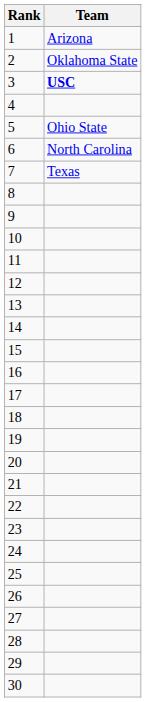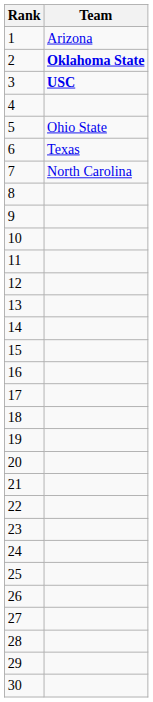 <table class=wikitable>
 <tr>
 <th>Rank</th>
 <th>Team</th>
 </tr>
 <tr>
 <td>1</td>
 <td><a href='#'>Arizona</a></td>
 </tr>
 <tr>
 <td>2</td>
-<td><a href='#'>Oklahoma State</a></td>
+<td><strong><a href='#'>Oklahoma State</a></strong></td>
 </tr>
 <tr>
 <td>3</td>
 <td><strong><a href='#'>USC</a></strong></td>
 </tr>
 <tr>
 <td>4</td>
 <td></td>
 </tr>
 <tr>
 <td>5</td>
 <td><a href='#'>Ohio State</a></td>
 </tr>
 <tr>
 <td>6</td>
-<td><a href='#'>North Carolina</a></td>
+<td><a href='#'>Texas</a></td>
 </tr>
 <tr>
 <td>7</td>
-<td><a href='#'>Texas</a></td>
+<td><a href='#'>North Carolina</a></td>
 </tr>
 <tr>
 <td>8</td>
 <td></td>
 </tr>
 <tr>
 <td>9</td>
 <td></td>
 </tr>
 <tr>
 <td>10</td>
 <td></td>
 </tr>
 <tr>
 <td>11</td>
 <td></td>
 </tr>
 <tr>
 <td>12</td>
 <td></td>
 </tr>
 <tr>
 <td>13</td>
 <td></td>
 </tr>
 <tr>
 <td>14</td>
 <td></td>
 </tr>
 <tr>
 <td>15</td>
 <td></td>
 </tr>
 <tr>
 <td>16</td>
 <td></td>
 </tr>
 <tr>
 <td>17</td>
 <td></td>
 </tr>
 <tr>
 <td>18</td>
 <td></td>
 </tr>
 <tr>
 <td>19</td>
 <td></td>
 </tr>
 <tr>
 <td>20</td>
 <td></td>
 </tr>
 <tr>
 <td>21</td>
 <td></td>
 </tr>
 <tr>
 <td>22</td>
 <td></td>
 </tr>
 <tr>
 <td>23</td>
 <td></td>
 </tr>
 <tr>
 <td>24</td>
 <td></td>
 </tr>
 <tr>
 <td>25</td>
 <td></td>
 </tr>
 <tr>
 <td>26</td>
 <td></td>
 </tr>
 <tr>
 <td>27</td>
 <td></td>
 </tr>
 <tr>
 <td>28</td>
 <td></td>
 </tr>
 <tr>
 <td>29</td>
 <td></td>
 </tr>
 <tr>
 <td>30</td>
 <td></td>
 </tr>
 </table>
